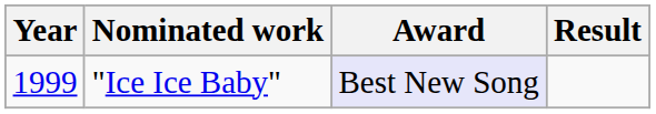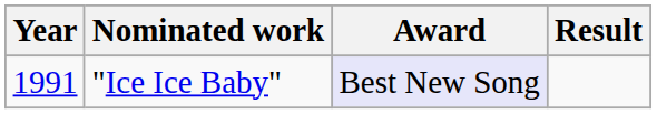 <table class="wikitable">
 <tr>
 <th>Year</th>
 <th>Nominated work</th>
 <th>Award</th>
 <th>Result</th>
 </tr>
 <tr>
-<td align=center><a href='#'>1999</a></td>
+<td align=center><a href='#'>1991</a></td>
 <td>"<a href='#'>Ice Ice Baby</a>"</td>
 <td style="background: lavender;">Best New Song</td>
 <td></td>
 </tr>
 </table>
